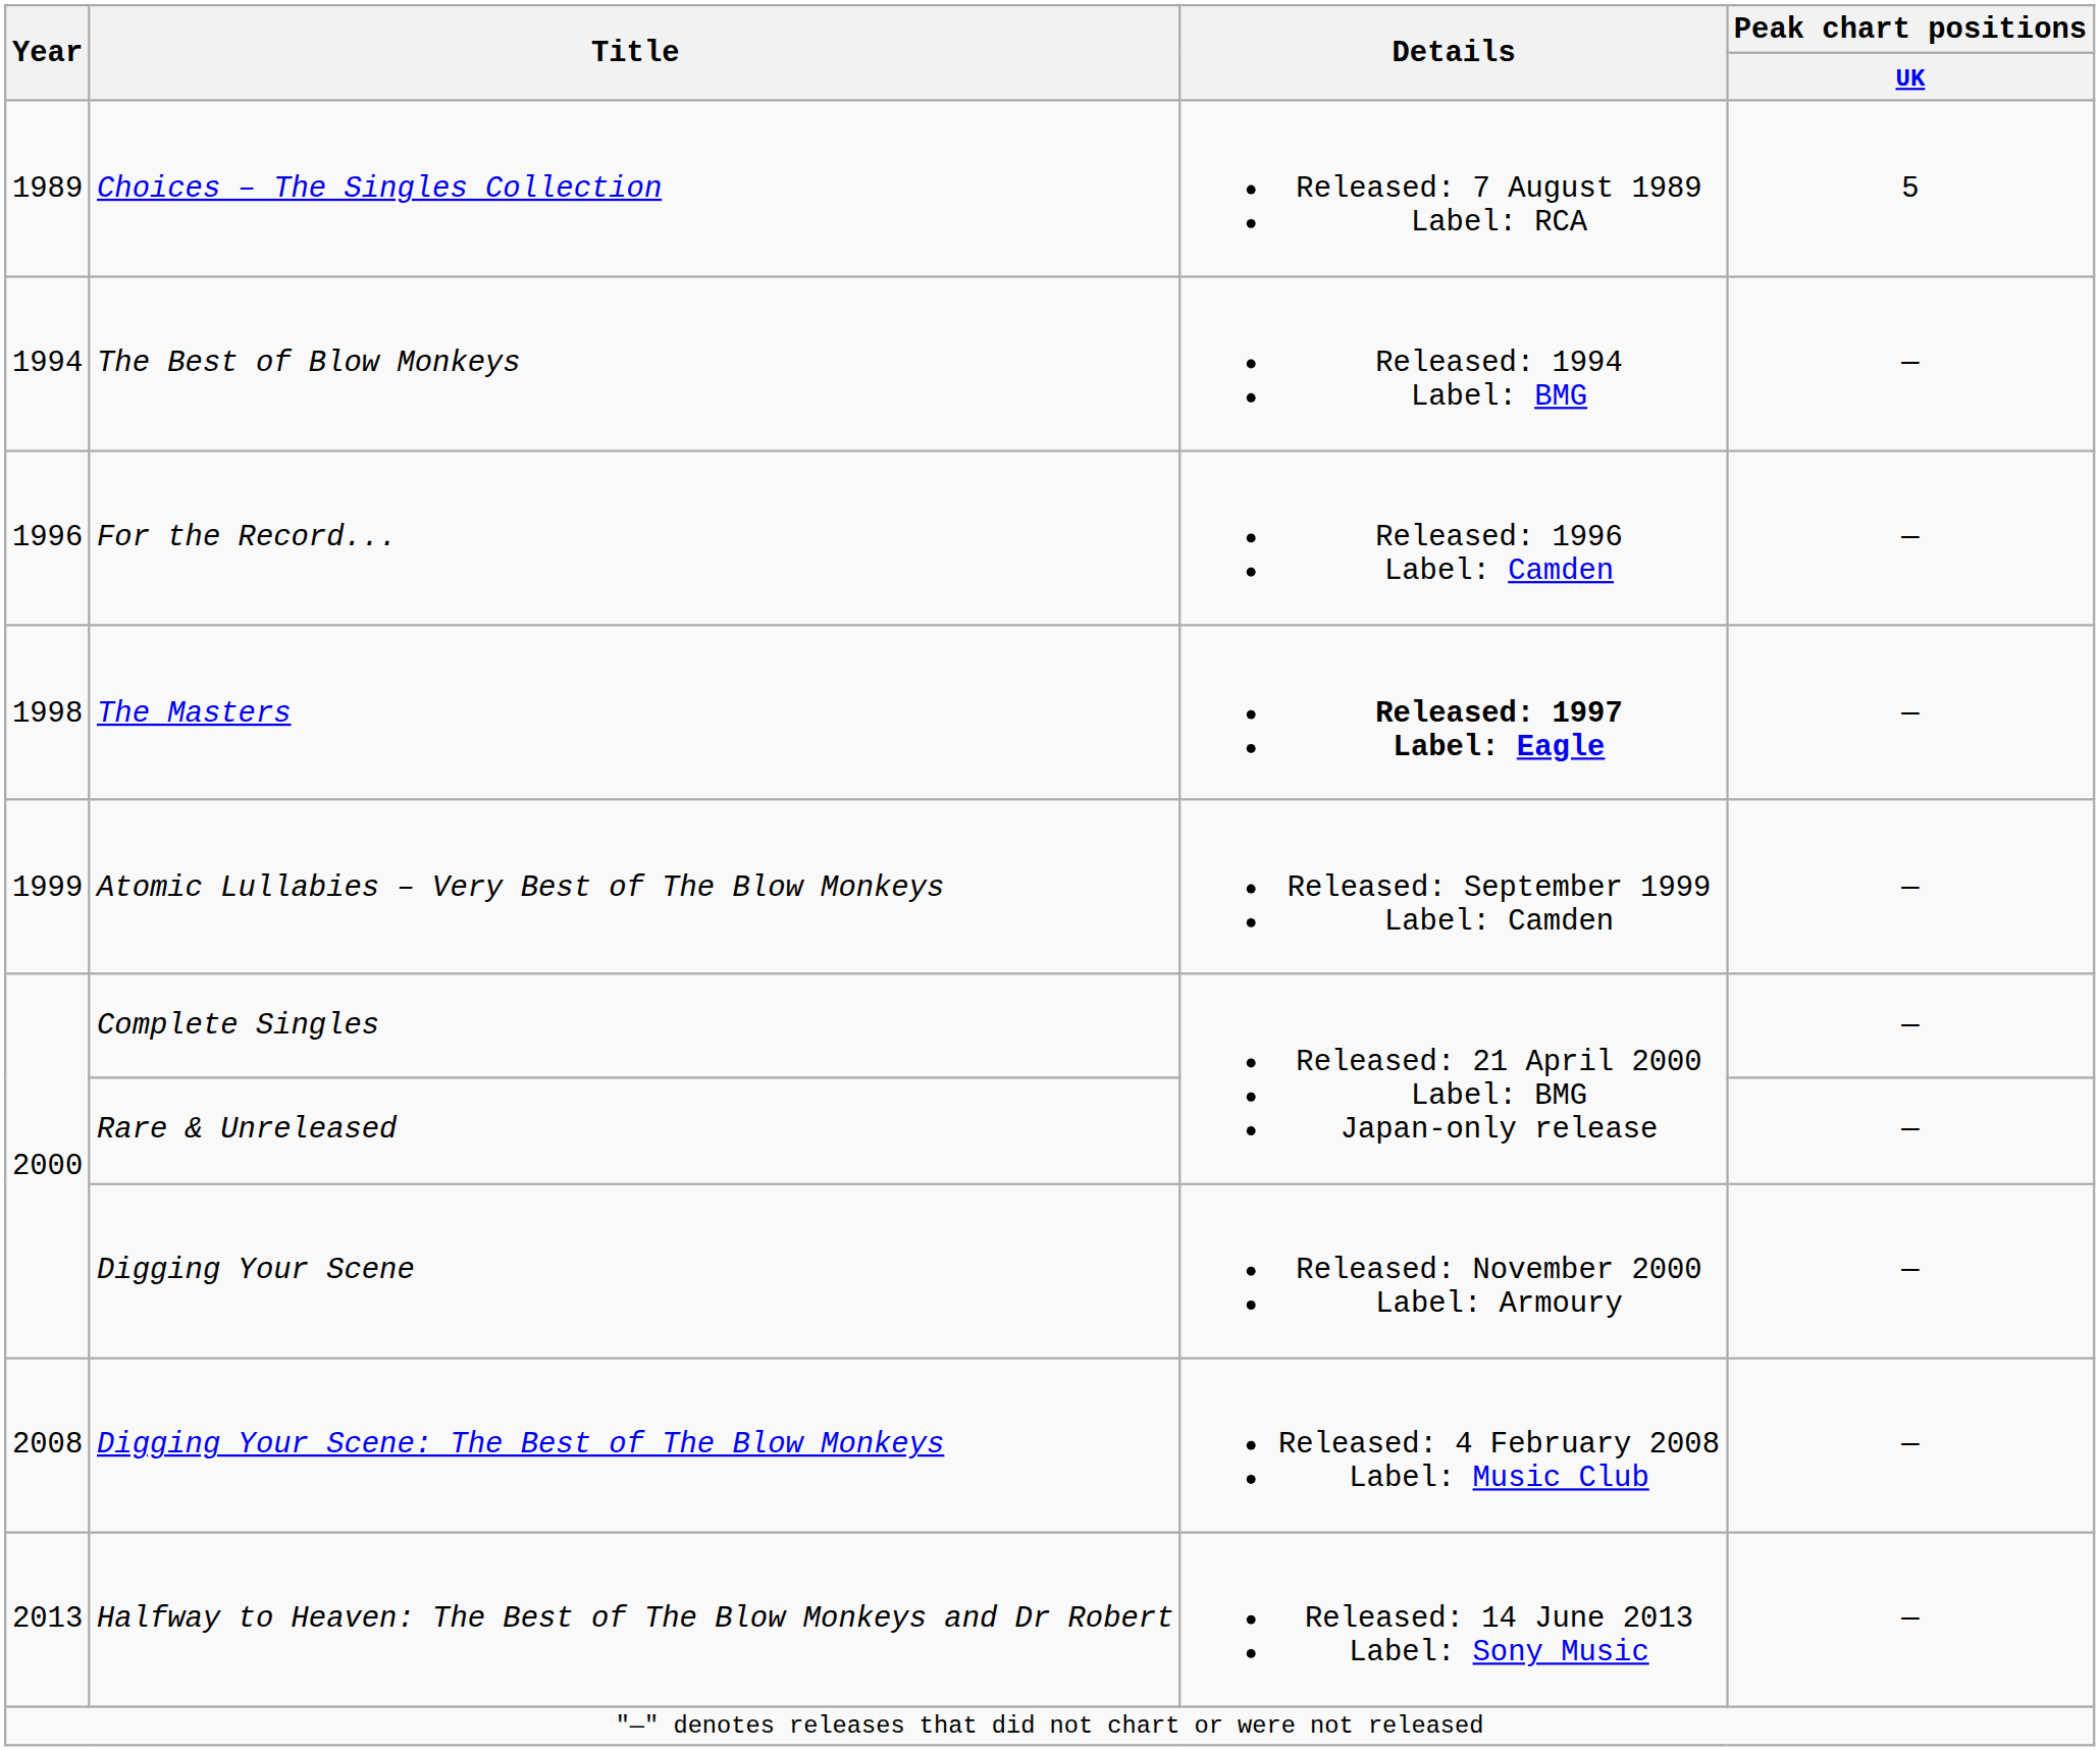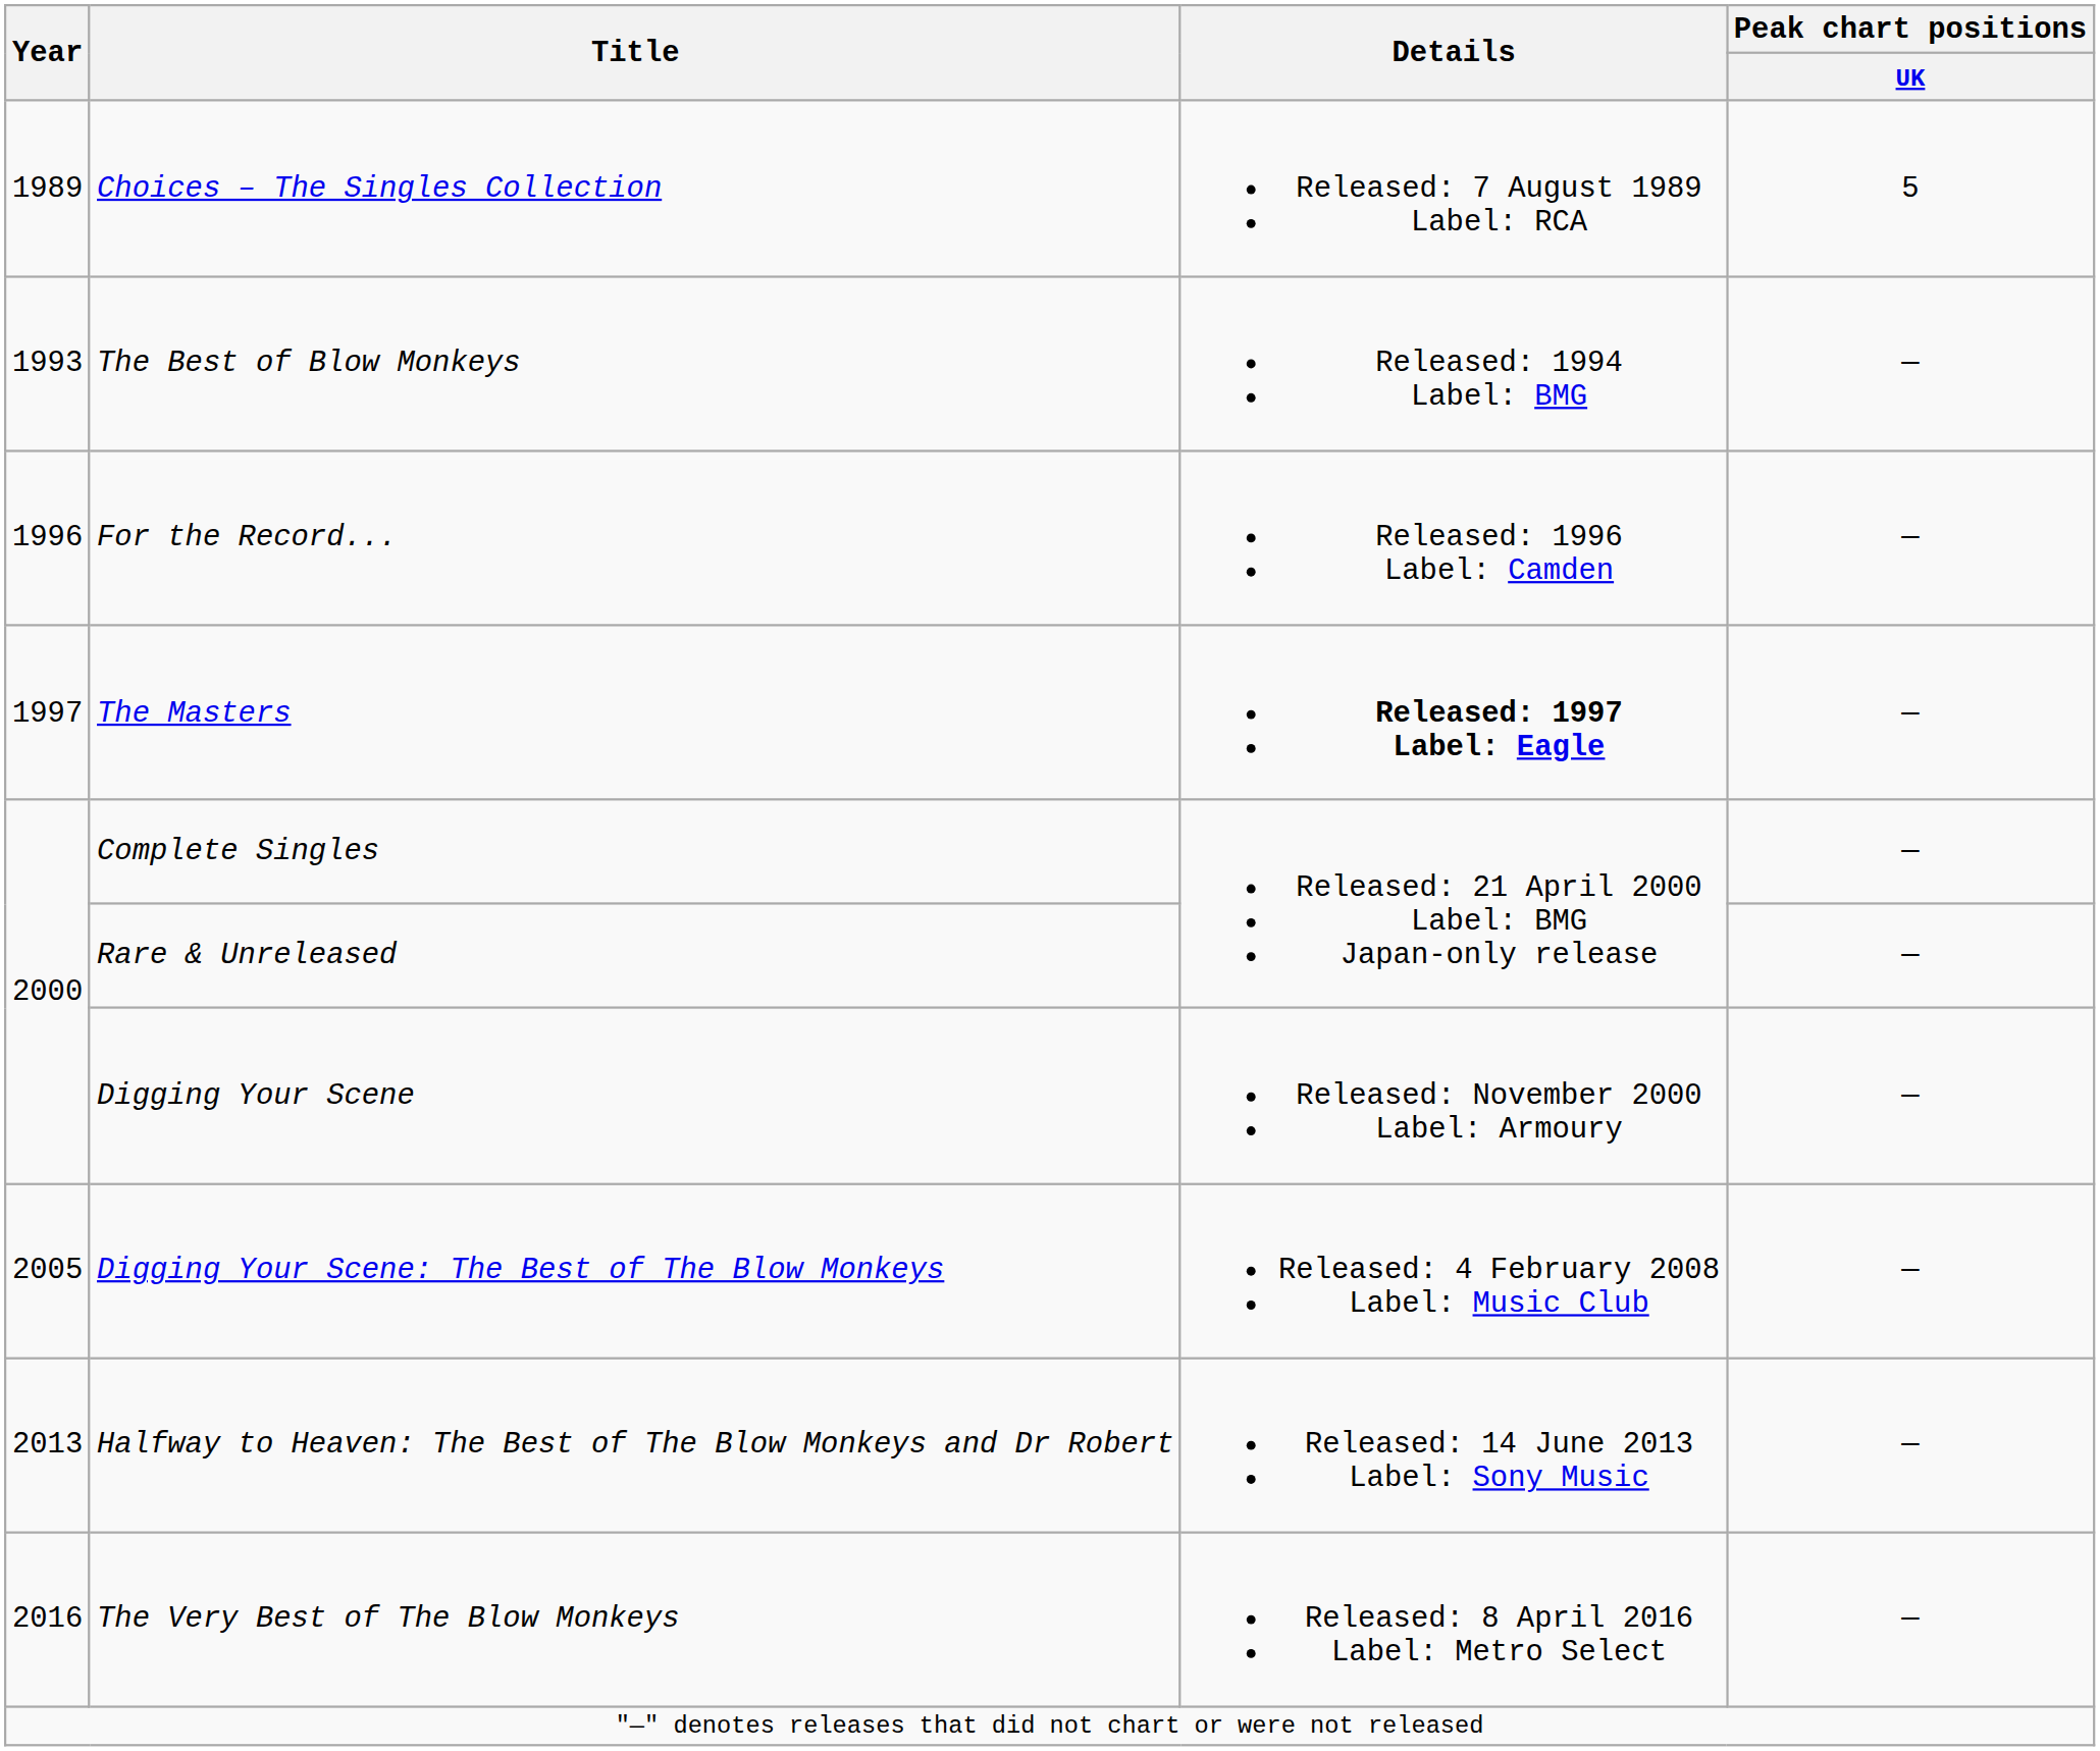 <table class="wikitable" style="text-align:center">
 <tr>
 <th rowspan="2">Year</th>
 <th rowspan="2">Title</th>
 <th rowspan="2">Details</th>
 <th>Peak chart positions</th>
 </tr>
 <tr>
 <th><small><a href='#'>UK</a></small><br></th>
 </tr>
 <tr>
 <td>1989</td>
 <td align="left"><em><a href='#'>Choices – The Singles Collection</a></em></td>
 <td><br><ul><li>Released: 7 August 1989</li><li>Label: RCA</li></ul></td>
 <td>5</td>
 </tr>
 <tr>
-<td>1994</td>
+<td>1993</td>
 <td align="left"><em>The Best of Blow Monkeys</em></td>
 <td><br><ul><li>Released: 1994</li><li>Label: <a href='#'>BMG</a></li></ul></td>
 <td>—</td>
 </tr>
 <tr>
 <td>1996</td>
 <td align="left"><em>For the Record...</em></td>
 <td><br><ul><li>Released: 1996</li><li>Label: <a href='#'>Camden</a></li></ul></td>
 <td>—</td>
 </tr>
 <tr>
-<td>1998</td>
+<td>1997</td>
 <td align="left"><em><a href='#'>The Masters</a></em></td>
 <td><strong><br><ul><li>Released: 1997</li><li>Label: <a href='#'>Eagle</a></li></ul></strong></td>
-<td>—</td>
-</tr>
-<tr>
-<td>1999</td>
-<td align="left"><em>Atomic Lullabies – Very Best of The Blow Monkeys</em></td>
-<td><br><ul><li>Released: September 1999</li><li>Label: Camden</li></ul></td>
 <td>—</td>
 </tr>
 <tr>
 <td rowspan="3">2000</td>
 <td align="left"><em>Complete Singles</em></td>
 <td rowspan="2"><br><ul><li>Released: 21 April 2000</li><li>Label: BMG</li><li>Japan-only release</li></ul></td>
 <td>—</td>
 </tr>
 <tr>
 <td align="left"><em>Rare & Unreleased</em></td>
 <td>—</td>
 </tr>
 <tr>
 <td align="left"><em>Digging Your Scene</em></td>
 <td><br><ul><li>Released: November 2000</li><li>Label: Armoury</li></ul></td>
 <td>—</td>
 </tr>
 <tr>
-<td>2008</td>
+<td>2005</td>
 <td align="left"><em><a href='#'>Digging Your Scene: The Best of The Blow Monkeys</a></em></td>
 <td><br><ul><li>Released: 4 February 2008</li><li>Label: <a href='#'>Music Club</a></li></ul></td>
 <td>—</td>
 </tr>
 <tr>
 <td>2013</td>
 <td align="left"><em>Halfway to Heaven: The Best of The Blow Monkeys and Dr Robert</em></td>
 <td><br><ul><li>Released: 14 June 2013</li><li>Label: <a href='#'>Sony Music</a></li></ul></td>
 <td>—</td>
 </tr>
 <tr>
+<td>2016</td>
+<td align="left"><em>The Very Best of The Blow Monkeys</em></td>
+<td><br><ul><li>Released: 8 April 2016</li><li>Label: Metro Select</li></ul></td>
+<td>—</td>
+</tr>
+<tr>
 <td colspan="4" style="font-size:8pt">"—" denotes releases that did not chart or were not released</td>
 </tr>
 </table>
